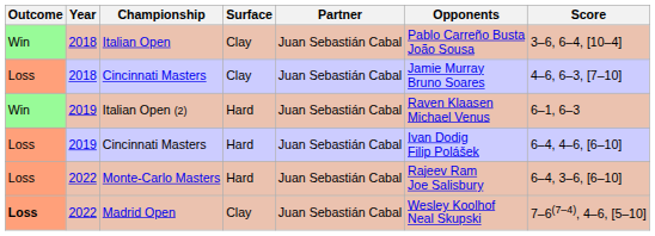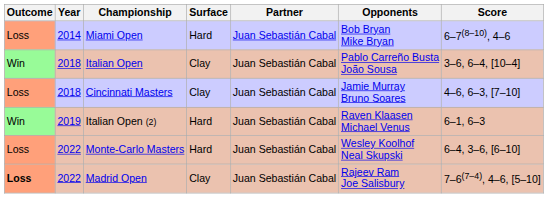 <table class="sortable wikitable">
 <tr>
 <th>Outcome</th>
 <th>Year</th>
 <th>Championship</th>
 <th>Surface</th>
 <th>Partner</th>
 <th>Opponents</th>
 <th class="unsortable">Score</th>
+</tr>
+<tr style="background:#ccf;">
+<td style="background:#ffa07a;">Loss</td>
+<td><a href='#'>2014</a></td>
+<td><a href='#'>Miami Open</a></td>
+<td>Hard</td>
+<td> <a href='#'>Juan Sebastián Cabal</a></td>
+<td> <a href='#'>Bob Bryan</a><br> <a href='#'>Mike Bryan</a></td>
+<td>6–7<sup>(8–10)</sup>, 4–6</td>
 </tr>
 <tr style="background:#ebc2af;">
 <td style="background:#98fb98;">Win</td>
 <td><a href='#'>2018</a></td>
 <td><a href='#'>Italian Open</a></td>
 <td>Clay</td>
 <td> Juan Sebastián Cabal</td>
 <td> <a href='#'>Pablo Carreño Busta</a> <br>  <a href='#'>João Sousa</a></td>
 <td>3–6, 6–4, [10–4]</td>
 </tr>
 <tr style="background:#ccf;">
 <td bgcolor=FFA07A>Loss</td>
 <td><a href='#'>2018</a></td>
 <td><a href='#'>Cincinnati Masters</a></td>
 <td>Clay</td>
 <td> Juan Sebastián Cabal</td>
 <td> <a href='#'>Jamie Murray</a><br> <a href='#'>Bruno Soares</a></td>
 <td>4–6, 6–3, [7–10]</td>
 </tr>
 <tr style="background:#ebc2af;">
 <td style="background:#98fb98;">Win</td>
 <td><a href='#'>2019</a></td>
 <td>Italian Open <small>(2)</small></td>
 <td>Hard</td>
 <td> Juan Sebastián Cabal</td>
 <td> <a href='#'>Raven Klaasen</a><br> <a href='#'>Michael Venus</a></td>
 <td>6–1, 6–3</td>
 </tr>
-<tr style="background:#ccf;">
-<td bgcolor=FFA07A>Loss</td>
-<td><a href='#'>2019</a></td>
-<td>Cincinnati Masters</td>
-<td>Hard</td>
-<td> Juan Sebastián Cabal</td>
-<td> <a href='#'>Ivan Dodig</a><br> <a href='#'>Filip Polášek</a></td>
-<td>6–4, 4–6, [6–10]</td>
-</tr>
 <tr bgcolor=ebc2af>
 <td bgcolor=FFA07A>Loss</td>
 <td><a href='#'>2022</a></td>
 <td><a href='#'>Monte-Carlo Masters</a></td>
 <td>Hard</td>
 <td> Juan Sebastián Cabal</td>
-<td> <a href='#'>Rajeev Ram</a><br> <a href='#'>Joe Salisbury</a></td>
+<td> <a href='#'>Wesley Koolhof</a><br> <a href='#'>Neal Skupski</a></td>
 <td>6–4, 3–6, [6–10]</td>
 </tr>
 <tr bgcolor=ebc2af>
 <td bgcolor=FFA07A><strong>Loss</strong></td>
 <td><a href='#'>2022</a></td>
 <td><a href='#'>Madrid Open</a></td>
 <td>Clay</td>
 <td> Juan Sebastián Cabal</td>
-<td> <a href='#'>Wesley Koolhof</a><br> <a href='#'>Neal Skupski</a></td>
+<td> <a href='#'>Rajeev Ram</a><br> <a href='#'>Joe Salisbury</a></td>
 <td>7–6<sup>(7–4)</sup>, 4–6, [5–10]</td>
 </tr>
 </table>
